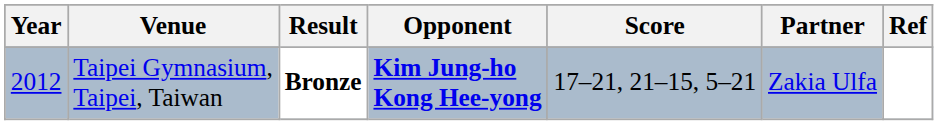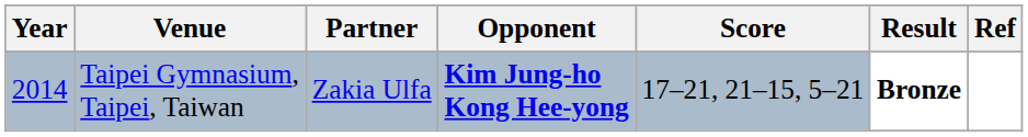 <table class="sortable wikitable" style="font-size: 90%">
 <tr>
 <th>Year</th>
 <th>Venue</th>
-<th>Result</th>
+<th>Partner</th>
 <th>Opponent</th>
 <th>Score</th>
-<th>Partner</th>
+<th>Result</th>
 <th>Ref</th>
 </tr>
 <tr style="background:#AABBCC">
-<td align="center"><a href='#'>2012</a></td>
+<td align="center"><a href='#'>2014</a></td>
 <td align="left"><a href='#'>Taipei Gymnasium</a>,<br><a href='#'>Taipei</a>, Taiwan</td>
-<td style="text-align:left; background:white"> <strong>Bronze</strong></td>
+<td align="left"> <a href='#'>Zakia Ulfa</a></td>
 <td align="left"><strong> <a href='#'>Kim Jung-ho</a><br> <a href='#'>Kong Hee-yong</a></strong></td>
 <td align="left">17–21, 21–15, 5–21</td>
-<td align="left"> <a href='#'>Zakia Ulfa</a></td>
+<td style="text-align:left; background:white"> <strong>Bronze</strong></td>
 <td style="text-align:center; background:white"></td>
 </tr>
 </table>
